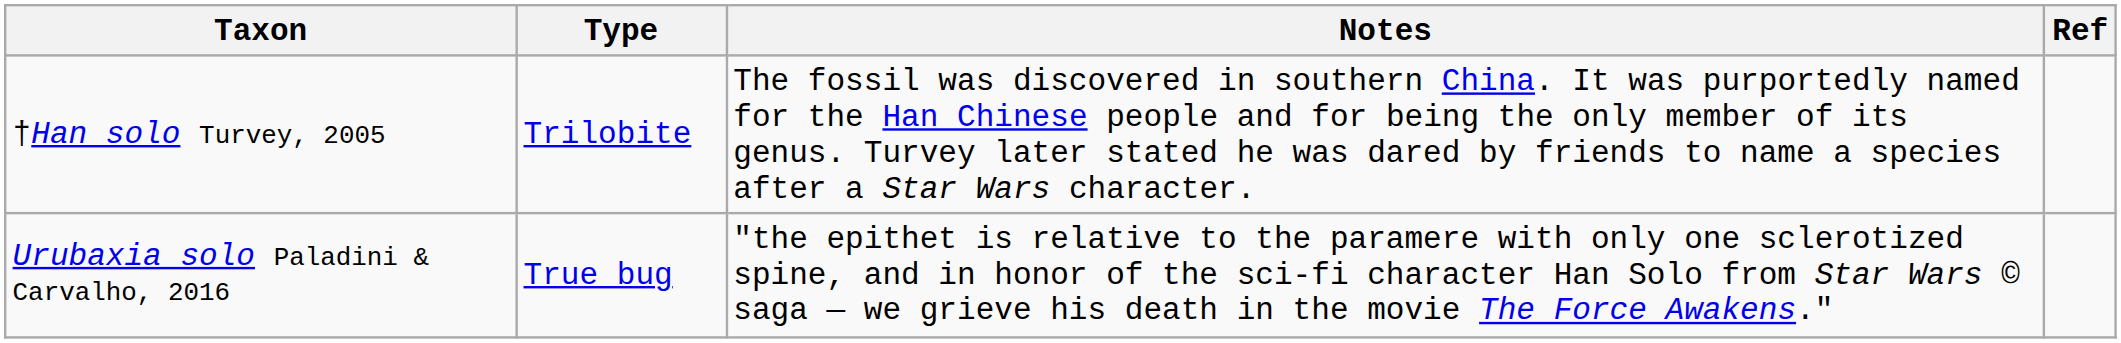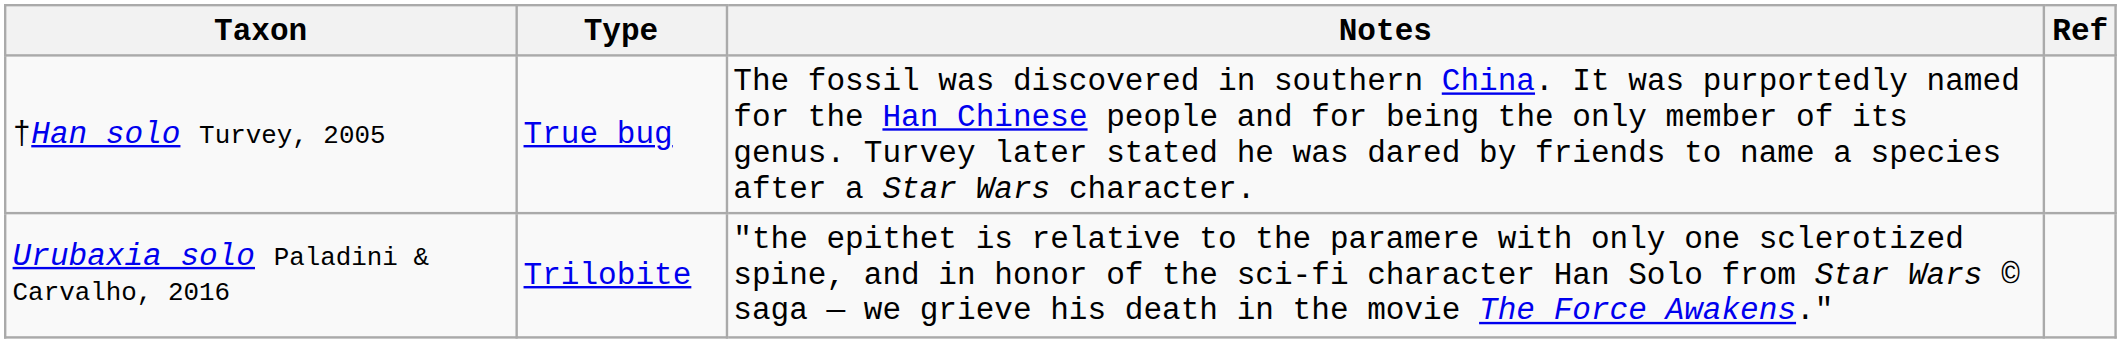 <table class="wikitable sortable" width="100%">
 <tr>
 <th style="width:25%;">Taxon</th>
 <th style="width:10%;">Type</th>
 <th style="width:65%;">Notes</th>
 <th class="unsortable">Ref</th>
 </tr>
 <tr>
 <td>†<em><a href='#'>Han solo</a></em> <small>Turvey, 2005</small></td>
-<td><a href='#'>Trilobite</a></td>
+<td><a href='#'>True bug</a></td>
 <td>The fossil was discovered in southern <a href='#'>China</a>. It was purportedly named for the <a href='#'>Han Chinese</a> people and for being the only member of its genus. Turvey later stated he was dared by friends to name a species after a <em>Star Wars</em> character.</td>
 <td></td>
 </tr>
 <tr>
 <td><em><a href='#'>Urubaxia solo</a></em> <small>Paladini & Carvalho, 2016</small></td>
-<td><a href='#'>True bug</a></td>
+<td><a href='#'>Trilobite</a></td>
 <td>"the epithet is relative to the paramere with only one sclerotized spine, and in honor of the sci-fi character Han Solo from <em>Star Wars</em> © saga — we grieve his death in the movie <em><a href='#'>The Force Awakens</a></em>."</td>
 <td></td>
 </tr>
 </table>
